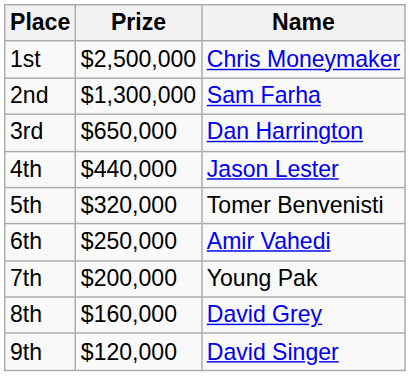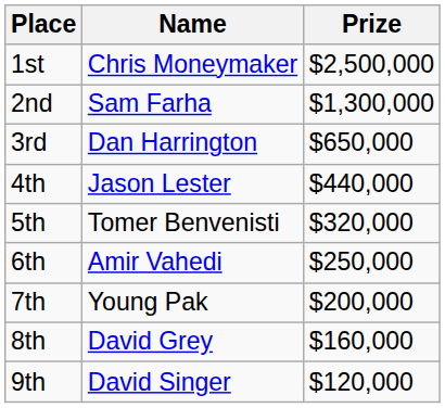 <table class="wikitable">
 <tr>
 <th bgcolor="#FFEBAD">Place</th>
+<th bgcolor="#FFEBAD">Name</th>
 <th bgcolor="#FFEBAD">Prize</th>
-<th bgcolor="#FFEBAD">Name</th>
 </tr>
 <tr>
 <td>1st</td>
+<td><a href='#'>Chris Moneymaker</a></td>
 <td>$2,500,000</td>
-<td><a href='#'>Chris Moneymaker</a></td>
 </tr>
 <tr>
 <td>2nd</td>
+<td><a href='#'>Sam Farha</a></td>
 <td>$1,300,000</td>
-<td><a href='#'>Sam Farha</a></td>
 </tr>
 <tr>
 <td>3rd</td>
+<td><a href='#'>Dan Harrington</a></td>
 <td>$650,000</td>
-<td><a href='#'>Dan Harrington</a></td>
 </tr>
 <tr>
 <td>4th</td>
+<td><a href='#'>Jason Lester</a></td>
 <td>$440,000</td>
-<td><a href='#'>Jason Lester</a></td>
 </tr>
 <tr>
 <td>5th</td>
+<td>Tomer Benvenisti</td>
 <td>$320,000</td>
-<td>Tomer Benvenisti</td>
 </tr>
 <tr>
 <td>6th</td>
+<td><a href='#'>Amir Vahedi</a></td>
 <td>$250,000</td>
-<td><a href='#'>Amir Vahedi</a></td>
 </tr>
 <tr>
 <td>7th</td>
+<td>Young Pak</td>
 <td>$200,000</td>
-<td>Young Pak</td>
 </tr>
 <tr>
 <td>8th</td>
+<td><a href='#'>David Grey</a></td>
 <td>$160,000</td>
-<td><a href='#'>David Grey</a></td>
 </tr>
 <tr>
 <td>9th</td>
+<td><a href='#'>David Singer</a></td>
 <td>$120,000</td>
-<td><a href='#'>David Singer</a></td>
 </tr>
 </table>
